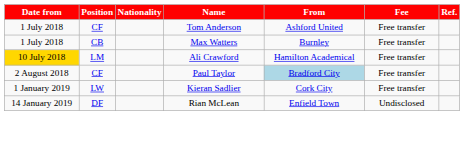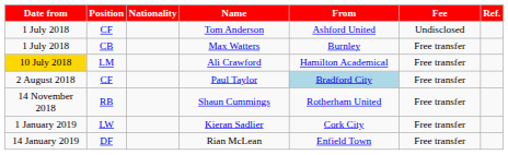 <table class="wikitable" style="text-align:center; font-size:90%">
 <tr>
 <th style="background:#FF0000; color:white; width:110px;">Date from</th>
 <th style="background:#FF0000; color:white; width:50px;">Position</th>
 <th style="background:#FF0000; color:white; width:50px;">Nationality</th>
 <th style="background:#FF0000; color:white; width:150px;">Name</th>
 <th style="background:#FF0000; color:white; width:150px;">From</th>
 <th style="background:#FF0000; color:white; width:110px;">Fee</th>
 <th style="background:#FF0000; color:white; width:25px;">Ref.</th>
 </tr>
 <tr>
 <td>1 July 2018</td>
 <td><a href='#'>CF</a></td>
 <td></td>
 <td><a href='#'>Tom Anderson</a></td>
 <td><a href='#'>Ashford United</a></td>
-<td>Free transfer</td>
+<td>Undisclosed</td>
 <td></td>
 </tr>
 <tr>
 <td>1 July 2018</td>
 <td><a href='#'>CB</a></td>
 <td></td>
 <td><a href='#'>Max Watters</a></td>
 <td><a href='#'>Burnley</a></td>
 <td>Free transfer</td>
 <td></td>
 </tr>
 <tr>
 <td style="background: gold;">10 July 2018</td>
 <td><a href='#'>LM</a></td>
 <td></td>
 <td><a href='#'>Ali Crawford</a></td>
 <td><a href='#'>Hamilton Academical</a></td>
 <td>Free transfer</td>
 <td></td>
 </tr>
 <tr>
 <td>2 August 2018</td>
 <td><a href='#'>CF</a></td>
 <td></td>
 <td><a href='#'>Paul Taylor</a></td>
 <td style="background: lightblue;"><a href='#'>Bradford City</a></td>
 <td>Free transfer</td>
 <td></td>
 </tr>
 <tr>
+<td>14 November 2018</td>
+<td><a href='#'>RB</a></td>
+<td></td>
+<td><a href='#'>Shaun Cummings</a></td>
+<td><a href='#'>Rotherham United</a></td>
+<td>Free transfer</td>
+<td></td>
+</tr>
+<tr>
 <td>1 January 2019</td>
 <td><a href='#'>LW</a></td>
 <td></td>
 <td><a href='#'>Kieran Sadlier</a></td>
 <td> <a href='#'>Cork City</a></td>
 <td>Free transfer</td>
 <td></td>
 </tr>
 <tr>
 <td>14 January 2019</td>
 <td><a href='#'>DF</a></td>
 <td></td>
 <td>Rian McLean</td>
 <td><a href='#'>Enfield Town</a></td>
-<td>Undisclosed</td>
+<td>Free transfer</td>
 <td></td>
 </tr>
 </table>
